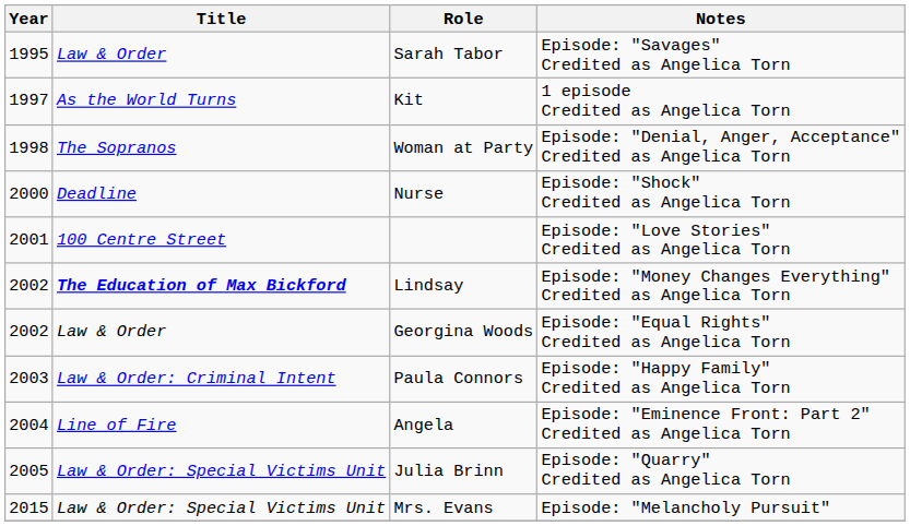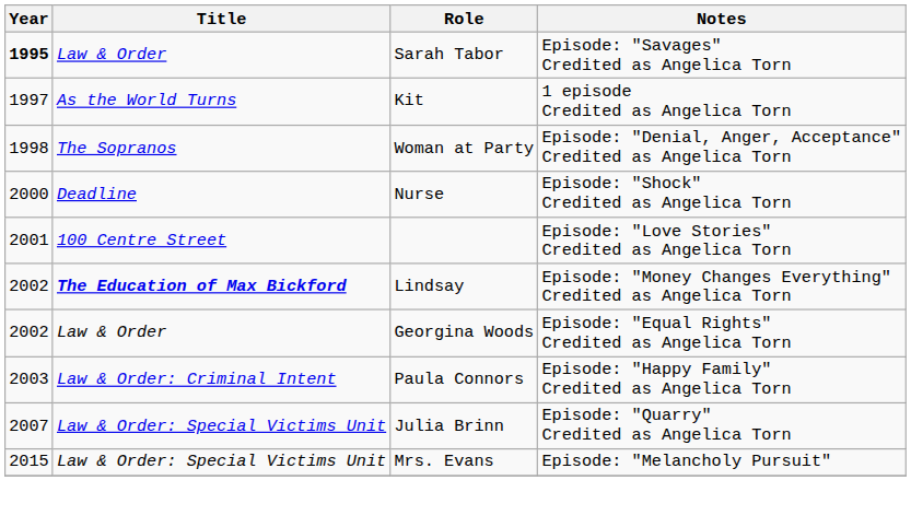 <table class="wikitable sortable">
 <tr>
 <th>Year</th>
 <th>Title</th>
 <th>Role</th>
 <th>Notes</th>
 </tr>
 <tr>
-<td>1995</td>
+<td><strong>1995</strong></td>
 <td><em><a href='#'>Law & Order</a></em></td>
 <td>Sarah Tabor</td>
 <td>Episode: "Savages"<br>Credited as Angelica Torn</td>
 </tr>
 <tr>
 <td>1997</td>
 <td><em><a href='#'>As the World Turns</a></em></td>
 <td>Kit</td>
 <td>1 episode<br>Credited as Angelica Torn</td>
 </tr>
 <tr>
 <td>1998</td>
 <td><em><a href='#'>The Sopranos</a></em></td>
 <td>Woman at Party</td>
 <td>Episode: "Denial, Anger, Acceptance"<br>Credited as Angelica Torn</td>
 </tr>
 <tr>
 <td>2000</td>
 <td><em><a href='#'>Deadline</a></em></td>
 <td>Nurse</td>
 <td>Episode: "Shock"<br>Credited as Angelica Torn</td>
 </tr>
 <tr>
 <td>2001</td>
 <td><em><a href='#'>100 Centre Street</a></em></td>
 <td></td>
 <td>Episode: "Love Stories"<br>Credited as Angelica Torn</td>
 </tr>
 <tr>
 <td>2002</td>
 <td><strong><em><a href='#'>The Education of Max Bickford</a></em></strong></td>
 <td>Lindsay</td>
 <td>Episode: "Money Changes Everything"<br>Credited as Angelica Torn</td>
 </tr>
 <tr>
 <td>2002</td>
 <td><em>Law & Order</em></td>
 <td>Georgina Woods</td>
 <td>Episode: "Equal Rights"<br>Credited as Angelica Torn</td>
 </tr>
 <tr>
 <td>2003</td>
 <td><em><a href='#'>Law & Order: Criminal Intent</a></em></td>
 <td>Paula Connors</td>
 <td>Episode: "Happy Family"<br>Credited as Angelica Torn</td>
 </tr>
 <tr>
-<td>2004</td>
-<td><em><a href='#'>Line of Fire</a></em></td>
-<td>Angela</td>
-<td>Episode: "Eminence Front: Part 2"<br>Credited as Angelica Torn</td>
-</tr>
-<tr>
-<td>2005</td>
+<td>2007</td>
 <td><em><a href='#'>Law & Order: Special Victims Unit</a></em></td>
 <td>Julia Brinn</td>
 <td>Episode: "Quarry"<br>Credited as Angelica Torn</td>
 </tr>
 <tr>
 <td>2015</td>
 <td><em>Law & Order: Special Victims Unit</em></td>
 <td>Mrs. Evans</td>
 <td>Episode: "Melancholy Pursuit"</td>
 </tr>
 <tr>
 </tr>
 </table>
